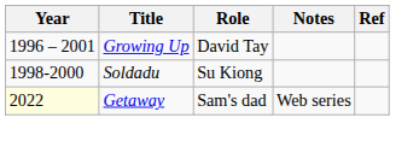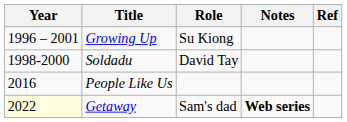 <table class="wikitable">
 <tr>
 <th>Year</th>
 <th>Title</th>
 <th>Role</th>
 <th>Notes</th>
 <th>Ref</th>
 </tr>
 <tr>
 <td>1996 – 2001</td>
 <td><em><a href='#'>Growing Up</a></em></td>
-<td>David Tay</td>
+<td>Su Kiong</td>
 <td></td>
 <td></td>
 </tr>
 <tr>
 <td>1998-2000</td>
 <td><em>Soldadu</em></td>
-<td>Su Kiong</td>
+<td>David Tay</td>
+<td></td>
+<td></td>
+</tr>
+<tr>
+<td>2016</td>
+<td><em>People Like Us</em></td>
+<td></td>
 <td></td>
 <td></td>
 </tr>
 <tr>
 <td style="background: lightyellow;">2022</td>
 <td><em><a href='#'>Getaway</a></em></td>
 <td>Sam's dad</td>
-<td>Web series</td>
+<td><strong>Web series</strong></td>
 <td></td>
 </tr>
 </table>
